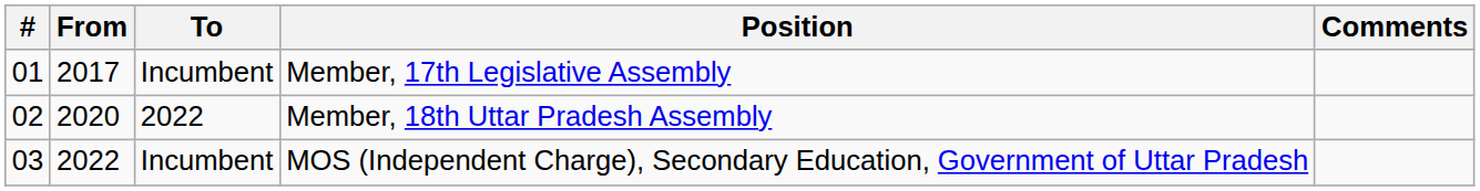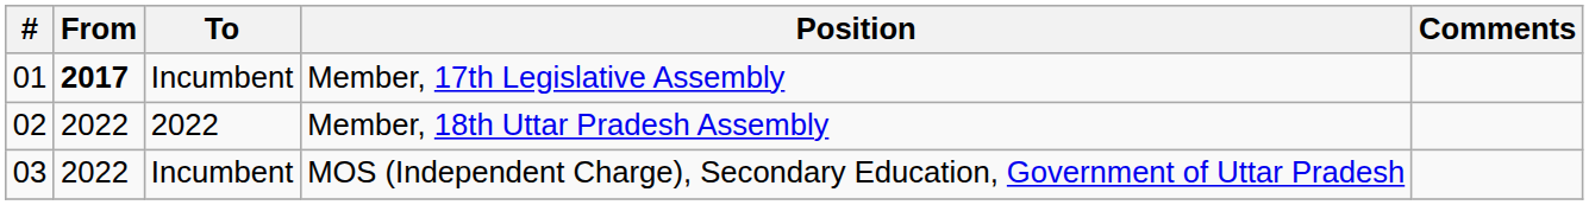 <table class="wikitable sortable">
 <tr>
 <th>#</th>
 <th>From</th>
 <th>To</th>
 <th>Position</th>
 <th>Comments</th>
 </tr>
 <tr>
 <td>01</td>
-<td>2017</td>
+<td><strong>2017</strong></td>
 <td>Incumbent</td>
 <td>Member, <a href='#'>17th Legislative Assembly</a></td>
 <td></td>
 </tr>
 <tr>
 <td>02</td>
-<td>2020</td>
+<td>2022</td>
 <td>2022</td>
 <td>Member, <a href='#'>18th Uttar Pradesh Assembly</a></td>
 <td></td>
 </tr>
 <tr>
 <td>03</td>
 <td>2022</td>
 <td>Incumbent</td>
 <td>MOS (Independent Charge), Secondary Education, <a href='#'>Government of Uttar Pradesh</a></td>
 <td></td>
 </tr>
 </table>
